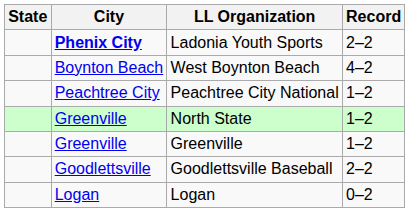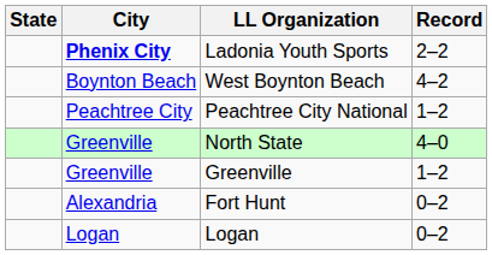 <table class="wikitable">
 <tr>
 <th>State</th>
 <th>City</th>
 <th>LL Organization</th>
 <th>Record</th>
 </tr>
 <tr>
 <td><strong></strong></td>
 <td><strong><a href='#'>Phenix City</a></strong></td>
 <td>Ladonia Youth Sports</td>
 <td>2–2</td>
 </tr>
 <tr>
 <td><strong></strong></td>
 <td><a href='#'>Boynton Beach</a></td>
 <td>West Boynton Beach</td>
 <td>4–2</td>
 </tr>
 <tr>
 <td><strong></strong></td>
 <td><a href='#'>Peachtree City</a></td>
 <td>Peachtree City National</td>
 <td>1–2</td>
 </tr>
 <tr bgcolor="ccffcc">
 <td><strong></strong></td>
 <td><a href='#'>Greenville</a></td>
 <td>North State</td>
-<td>1–2</td>
+<td>4–0</td>
 </tr>
 <tr>
 <td><strong></strong></td>
 <td><a href='#'>Greenville</a></td>
 <td>Greenville</td>
 <td>1–2</td>
 </tr>
 <tr>
 <td><strong></strong></td>
-<td><a href='#'>Goodlettsville</a></td>
-<td>Goodlettsville Baseball</td>
-<td>2–2</td>
+<td><a href='#'>Alexandria</a></td>
+<td>Fort Hunt</td>
+<td>0–2</td>
 </tr>
 <tr>
 <td><strong></strong></td>
 <td><a href='#'>Logan</a></td>
 <td>Logan</td>
 <td>0–2</td>
 </tr>
 </table>
